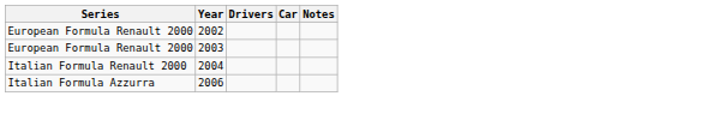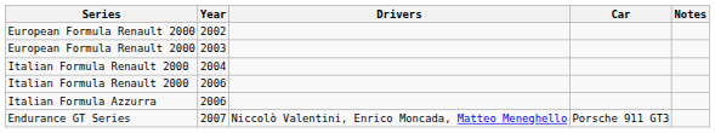 <table class="wikitable">
 <tr>
 <th>Series</th>
 <th>Year</th>
 <th>Drivers</th>
 <th>Car</th>
 <th>Notes</th>
 </tr>
 <tr>
 <td>European Formula Renault 2000</td>
 <td>2002</td>
 <td></td>
 <td></td>
 <td></td>
 </tr>
 <tr>
 <td>European Formula Renault 2000</td>
 <td>2003</td>
 <td></td>
 <td></td>
 <td></td>
 </tr>
 <tr>
 <td>Italian Formula Renault 2000</td>
 <td>2004</td>
 <td></td>
 <td></td>
 <td></td>
 </tr>
 <tr>
+<td>Italian Formula Renault 2000</td>
+<td>2006</td>
+<td></td>
+<td></td>
+<td></td>
+</tr>
+<tr>
 <td>Italian Formula Azzurra</td>
 <td>2006</td>
 <td></td>
 <td></td>
 <td></td>
 </tr>
+<tr>
+<td>Endurance GT Series</td>
+<td>2007</td>
+<td>Niccolò Valentini, Enrico Moncada, <a href='#'>Matteo Meneghello</a></td>
+<td>Porsche 911 GT3</td>
+<td></td>
+</tr>
 </table>
